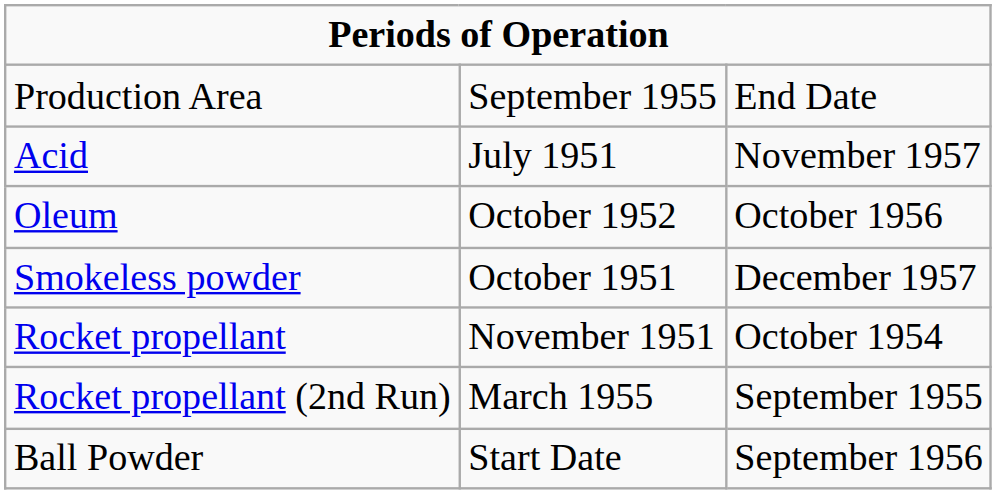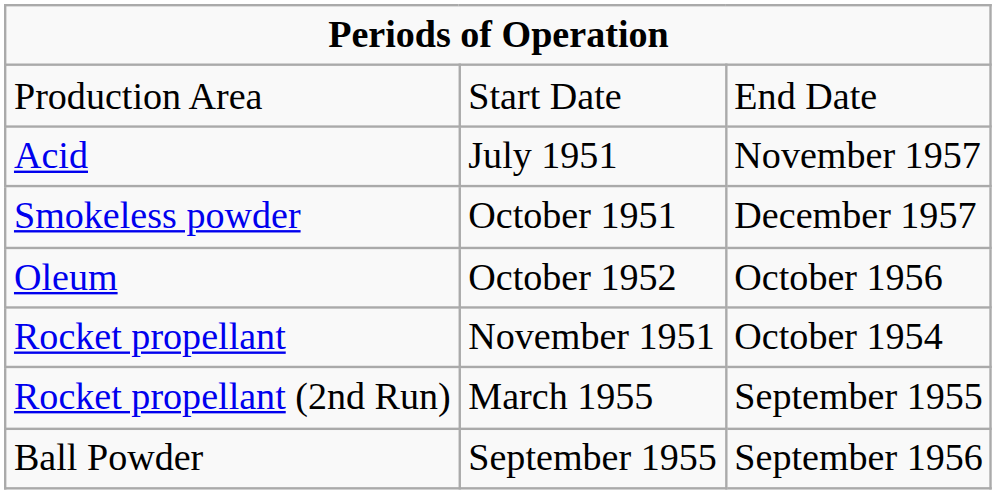 <table class="wikitable">
 <tr>
 <td colspan=3 align=center><strong>Periods of Operation</strong></td>
 </tr>
 <tr>
 <td>Production Area</td>
-<td>September 1955</td>
+<td>Start Date</td>
 <td>End Date</td>
 </tr>
 <tr>
 <td><a href='#'>Acid</a></td>
 <td>July 1951</td>
 <td>November 1957</td>
 </tr>
 <tr>
+<td><a href='#'>Smokeless powder</a></td>
+<td>October 1951</td>
+<td>December 1957</td>
+</tr>
+<tr>
 <td><a href='#'>Oleum</a></td>
 <td>October 1952</td>
 <td>October 1956</td>
-</tr>
-<tr>
-<td><a href='#'>Smokeless powder</a></td>
-<td>October 1951</td>
-<td>December 1957</td>
 </tr>
 <tr>
 <td><a href='#'>Rocket propellant</a></td>
 <td>November 1951</td>
 <td>October 1954</td>
 </tr>
 <tr>
 <td><a href='#'>Rocket propellant</a> (2nd Run)</td>
 <td>March 1955</td>
 <td>September 1955</td>
 </tr>
 <tr>
 <td>Ball Powder</td>
-<td>Start Date</td>
+<td>September 1955</td>
 <td>September 1956</td>
 </tr>
 </table>
